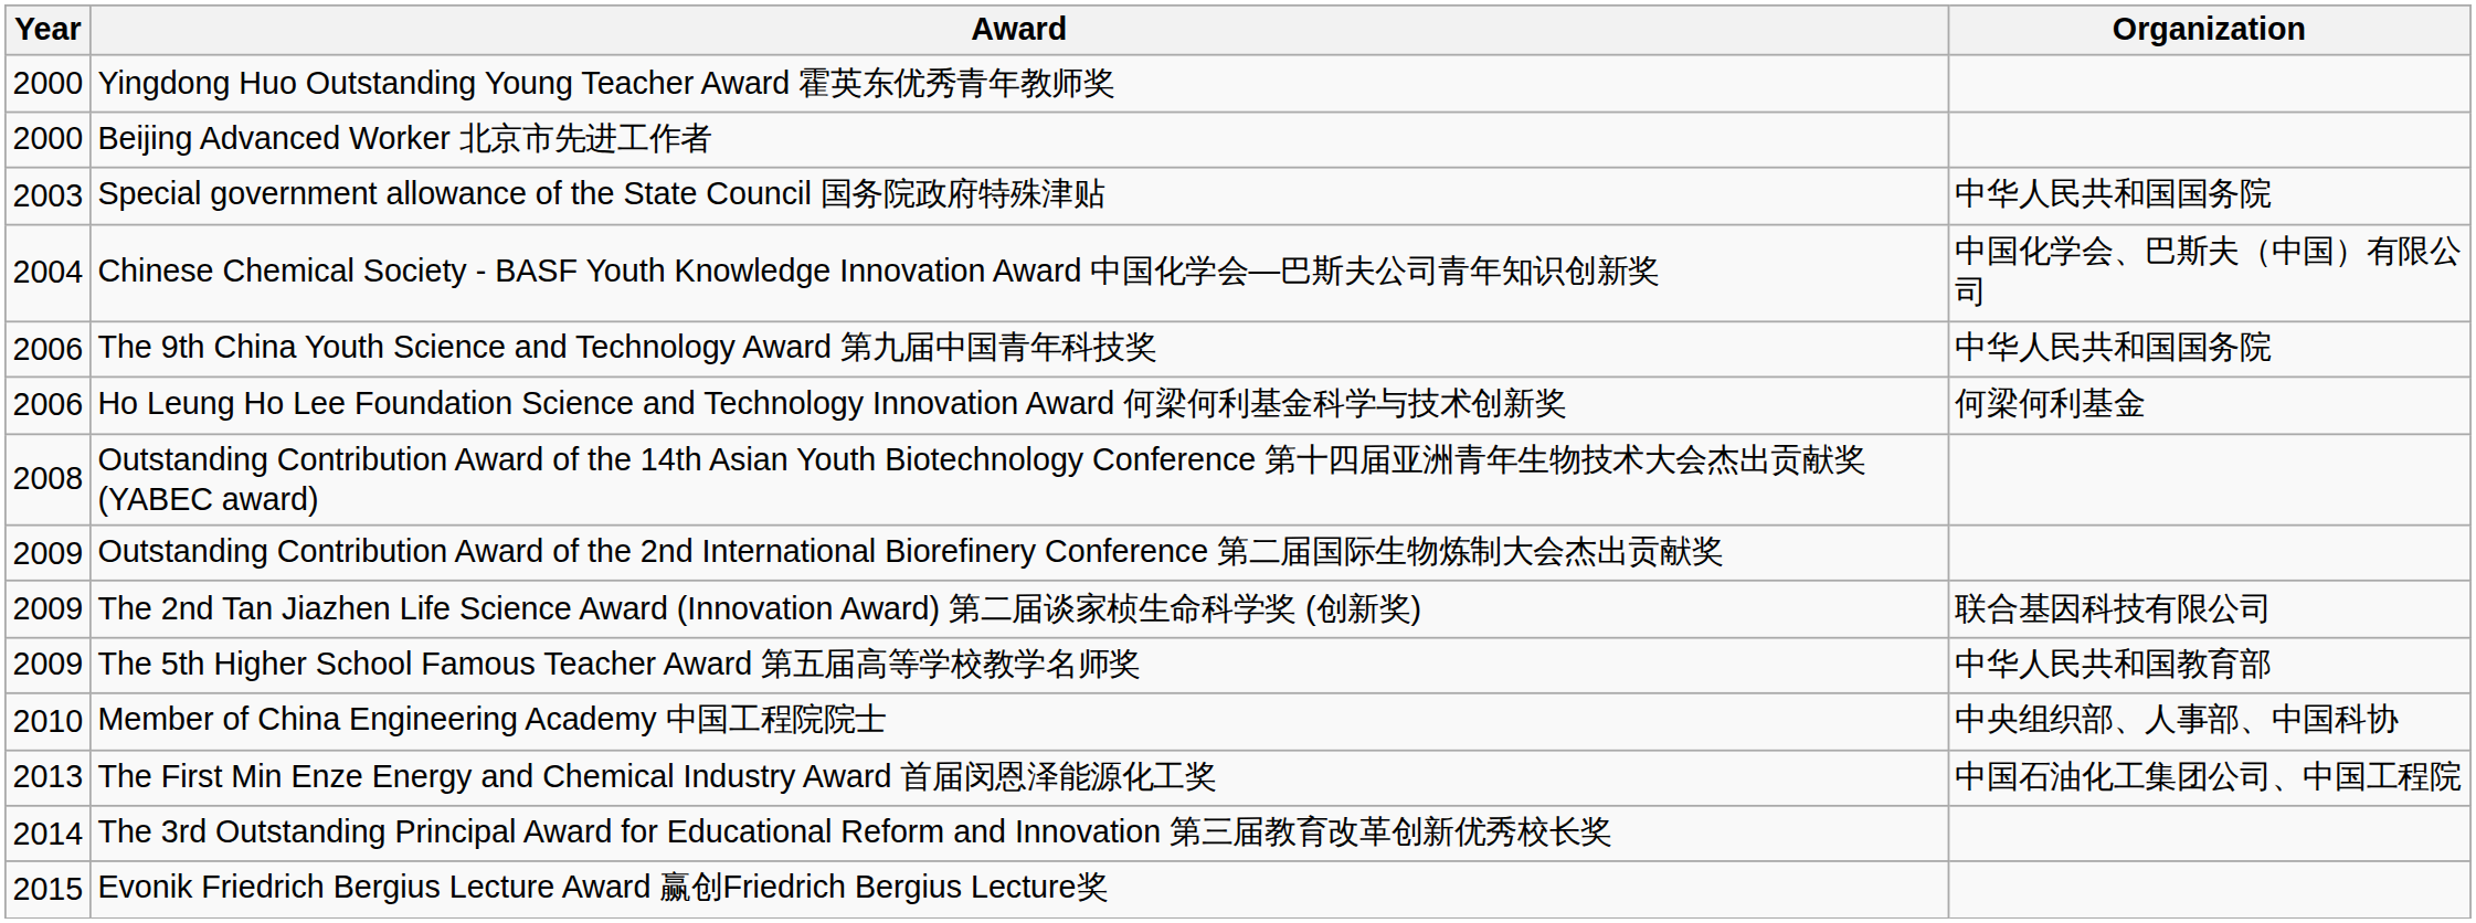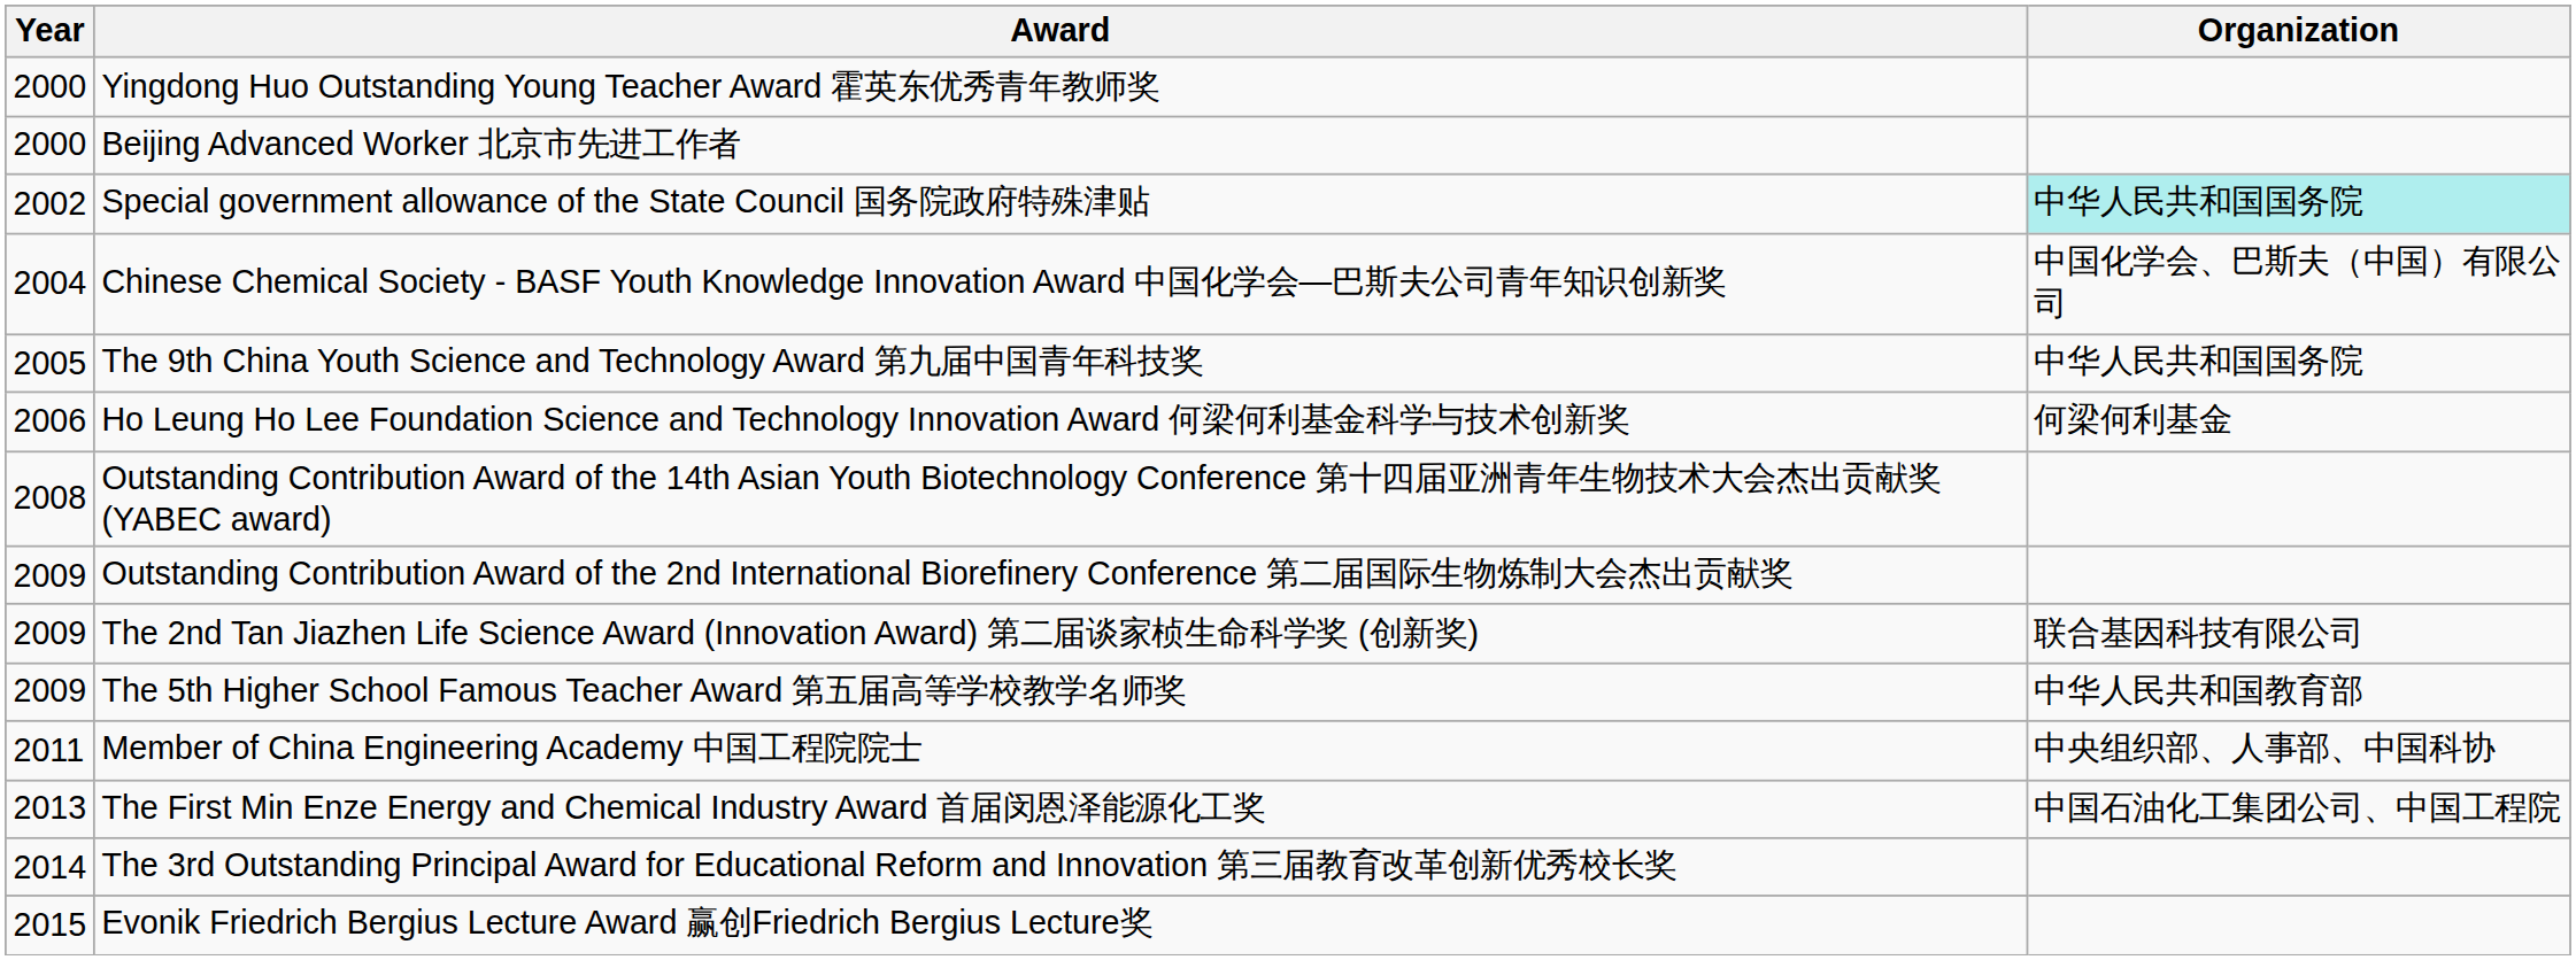 <table class="wikitable">
 <tr>
 <th>Year</th>
 <th>Award</th>
 <th>Organization</th>
 </tr>
 <tr>
 <td>2000</td>
 <td>Yingdong Huo Outstanding Young Teacher Award 霍英东优秀青年教师奖</td>
 <td></td>
 </tr>
 <tr>
 <td>2000</td>
 <td>Beijing Advanced Worker 北京市先进工作者</td>
 <td></td>
 </tr>
 <tr>
-<td>2003</td>
+<td>2002</td>
 <td>Special government allowance of the State Council 国务院政府特殊津贴</td>
-<td>中华人民共和国国务院</td>
+<td style="background: paleturquoise;">中华人民共和国国务院</td>
 </tr>
 <tr>
 <td>2004</td>
 <td>Chinese Chemical Society - BASF Youth Knowledge Innovation Award 中国化学会—巴斯夫公司青年知识创新奖</td>
 <td>中国化学会、巴斯夫（中国）有限公司</td>
 </tr>
 <tr>
-<td>2006</td>
+<td>2005</td>
 <td>The 9th China Youth Science and Technology Award 第九届中国青年科技奖</td>
 <td>中华人民共和国国务院</td>
 </tr>
 <tr>
 <td>2006</td>
 <td>Ho Leung Ho Lee Foundation Science and Technology Innovation Award 何梁何利基金科学与技术创新奖</td>
 <td>何梁何利基金</td>
 </tr>
 <tr>
 <td>2008</td>
 <td>Outstanding Contribution Award of the 14th Asian Youth Biotechnology Conference 第十四届亚洲青年生物技术大会杰出贡献奖 (YABEC award)</td>
 <td></td>
 </tr>
 <tr>
 <td>2009</td>
 <td>Outstanding Contribution Award of the 2nd International Biorefinery Conference 第二届国际生物炼制大会杰出贡献奖</td>
 <td></td>
 </tr>
 <tr>
 <td>2009</td>
 <td>The 2nd Tan Jiazhen Life Science Award (Innovation Award) 第二届谈家桢生命科学奖 (创新奖)</td>
 <td>联合基因科技有限公司</td>
 </tr>
 <tr>
 <td>2009</td>
 <td>The 5th Higher School Famous Teacher Award 第五届高等学校教学名师奖</td>
 <td>中华人民共和国教育部</td>
 </tr>
 <tr>
-<td>2010</td>
+<td>2011</td>
 <td>Member of China Engineering Academy 中国工程院院士</td>
 <td>中央组织部、人事部、中国科协</td>
 </tr>
 <tr>
 <td>2013</td>
 <td>The First Min Enze Energy and Chemical Industry Award 首届闵恩泽能源化工奖</td>
 <td>中国石油化工集团公司、中国工程院</td>
 </tr>
 <tr>
 <td>2014</td>
 <td>The 3rd Outstanding Principal Award for Educational Reform and Innovation 第三届教育改革创新优秀校长奖</td>
 <td></td>
 </tr>
 <tr>
 <td>2015</td>
 <td>Evonik Friedrich Bergius Lecture Award 赢创Friedrich Bergius Lecture奖</td>
 <td></td>
 </tr>
 </table>
